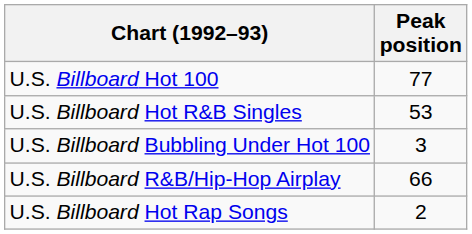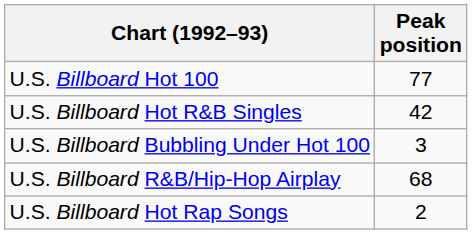 <table class="wikitable sortable">
 <tr>
 <th>Chart (1992–93)</th>
 <th>Peak<br>position</th>
 </tr>
 <tr>
 <td>U.S. <a href='#'><em>Billboard</em> Hot 100</a></td>
 <td align="center">77</td>
 </tr>
 <tr>
 <td>U.S. <em>Billboard</em> <a href='#'>Hot R&B Singles</a></td>
-<td align="center">53</td>
+<td align="center">42</td>
 </tr>
 <tr>
 <td>U.S. <em>Billboard</em> <a href='#'>Bubbling Under Hot 100</a></td>
 <td align="center">3</td>
 </tr>
 <tr>
 <td>U.S. <em>Billboard</em> <a href='#'>R&B/Hip-Hop Airplay</a></td>
-<td align="center">66</td>
+<td align="center">68</td>
 </tr>
 <tr>
 <td>U.S. <em>Billboard</em> <a href='#'>Hot Rap Songs</a></td>
 <td align="center">2</td>
 </tr>
 </table>
